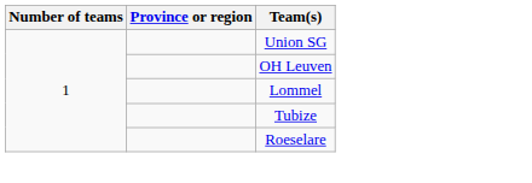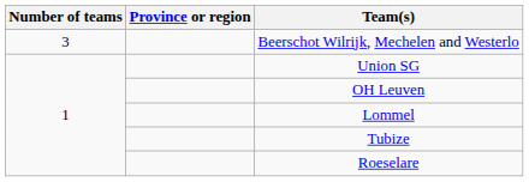 <table class="wikitable" style="text-align:center">
 <tr>
 <th>Number of teams</th>
 <th><a href='#'>Province</a> or region</th>
 <th>Team(s)</th>
+</tr>
+<tr>
+<td>3</td>
+<td align="left"></td>
+<td><a href='#'>Beerschot Wilrijk</a>, <a href='#'>Mechelen</a> and <a href='#'>Westerlo</a></td>
 </tr>
 <tr>
 <td rowspan=5>1</td>
 <td align="left"></td>
 <td><a href='#'>Union SG</a></td>
 </tr>
 <tr>
 <td align="left"></td>
 <td><a href='#'>OH Leuven</a></td>
 </tr>
 <tr>
 <td align="left"></td>
 <td><a href='#'>Lommel</a></td>
 </tr>
 <tr>
 <td align="left"></td>
 <td><a href='#'>Tubize</a></td>
 </tr>
 <tr>
 <td align="left"></td>
 <td><a href='#'>Roeselare</a></td>
 </tr>
 </table>
